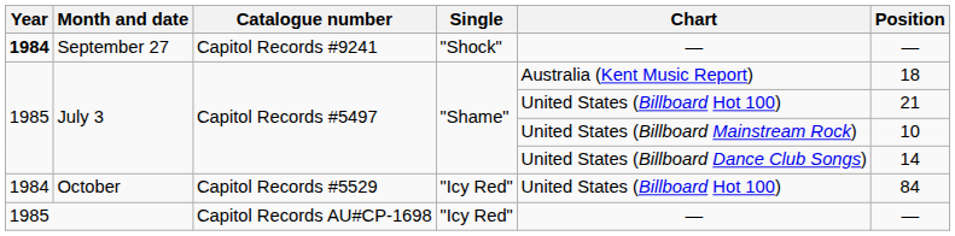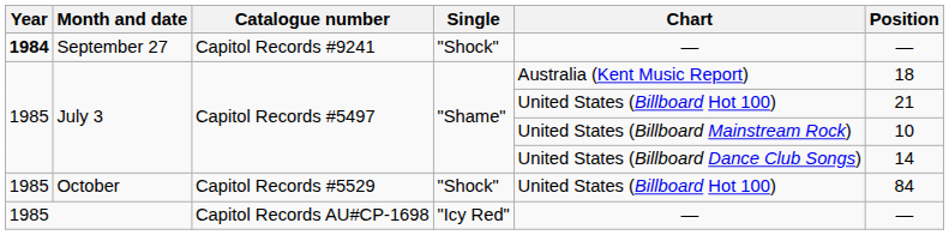 <table class="wikitable">
 <tr>
 <th>Year</th>
 <th>Month and date</th>
 <th>Catalogue number</th>
 <th>Single</th>
 <th>Chart</th>
 <th>Position</th>
 </tr>
 <tr>
 <td><strong>1984</strong></td>
 <td>September 27</td>
 <td>Capitol Records #9241</td>
 <td>"Shock"</td>
 <td style="text-align:center;">—</td>
 <td style="text-align:center;">—</td>
 </tr>
 <tr>
 <td rowspan="4">1985</td>
 <td rowspan="4">July 3</td>
 <td rowspan="4">Capitol Records #5497</td>
 <td rowspan="4">"Shame"</td>
 <td>Australia (<a href='#'>Kent Music Report</a>)</td>
 <td style="text-align:center;">18</td>
 </tr>
 <tr>
 <td>United States (<em><a href='#'>Billboard</a></em> <a href='#'>Hot 100</a>)</td>
 <td style="text-align:center;">21</td>
 </tr>
 <tr>
 <td>United States (<em>Billboard <a href='#'>Mainstream Rock</a></em>)</td>
 <td style="text-align:center;">10</td>
 </tr>
 <tr>
 <td>United States (<em>Billboard <a href='#'>Dance Club Songs</a></em>)</td>
 <td style="text-align:center;">14</td>
 </tr>
 <tr>
-<td>1984</td>
+<td>1985</td>
 <td>October</td>
 <td>Capitol Records #5529</td>
-<td>"Icy Red"</td>
+<td>"Shock"</td>
 <td>United States (<em><a href='#'>Billboard</a></em> <a href='#'>Hot 100</a>)</td>
 <td style="text-align:center;">84</td>
 </tr>
 <tr>
 <td colspan="2">1985</td>
 <td>Capitol Records AU#CP-1698</td>
 <td>"Icy Red"</td>
 <td style="text-align:center;">—</td>
 <td style="text-align:center;">—</td>
 </tr>
 </table>
